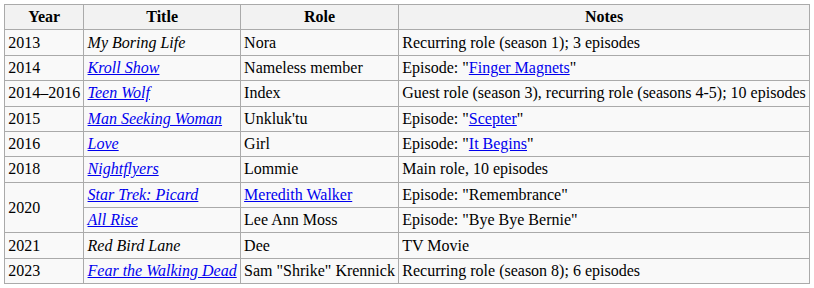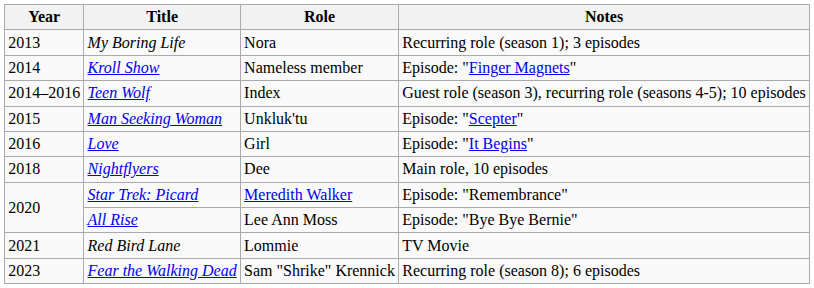 <table class="wikitable">
 <tr>
 <th>Year</th>
 <th>Title</th>
 <th>Role</th>
 <th>Notes</th>
 </tr>
 <tr>
 <td>2013</td>
 <td><em>My Boring Life</em></td>
 <td>Nora</td>
 <td>Recurring role (season 1); 3 episodes</td>
 </tr>
 <tr>
 <td>2014</td>
 <td><em><a href='#'>Kroll Show</a></em></td>
 <td>Nameless member</td>
 <td>Episode: "<a href='#'>Finger Magnets</a>"</td>
 </tr>
 <tr>
 <td>2014–2016</td>
 <td><em><a href='#'>Teen Wolf</a></em></td>
 <td>Index</td>
 <td>Guest role (season 3), recurring role (seasons 4-5); 10 episodes</td>
 </tr>
 <tr>
 <td>2015</td>
 <td><em><a href='#'>Man Seeking Woman</a></em></td>
 <td>Unkluk'tu</td>
 <td>Episode: "<a href='#'>Scepter</a>"</td>
 </tr>
 <tr>
 <td>2016</td>
 <td><em><a href='#'>Love</a></em></td>
 <td>Girl</td>
 <td>Episode: "<a href='#'>It Begins</a>"</td>
 </tr>
 <tr>
 <td>2018</td>
 <td><em><a href='#'>Nightflyers</a></em></td>
-<td>Lommie</td>
+<td>Dee</td>
 <td>Main role, 10 episodes</td>
 </tr>
 <tr>
 <td rowspan="2">2020</td>
 <td><em><a href='#'>Star Trek: Picard</a></em></td>
 <td><a href='#'>Meredith Walker</a></td>
 <td>Episode: "Remembrance"</td>
 </tr>
 <tr>
 <td><em><a href='#'>All Rise</a></em></td>
 <td>Lee Ann Moss</td>
 <td>Episode: "Bye Bye Bernie"</td>
 </tr>
 <tr>
 <td>2021</td>
 <td><em>Red Bird Lane</em></td>
-<td>Dee</td>
+<td>Lommie</td>
 <td>TV Movie</td>
 </tr>
 <tr>
 <td>2023</td>
 <td><em><a href='#'>Fear the Walking Dead</a></em></td>
 <td>Sam "Shrike" Krennick</td>
 <td>Recurring role (season 8); 6 episodes</td>
 </tr>
 </table>
